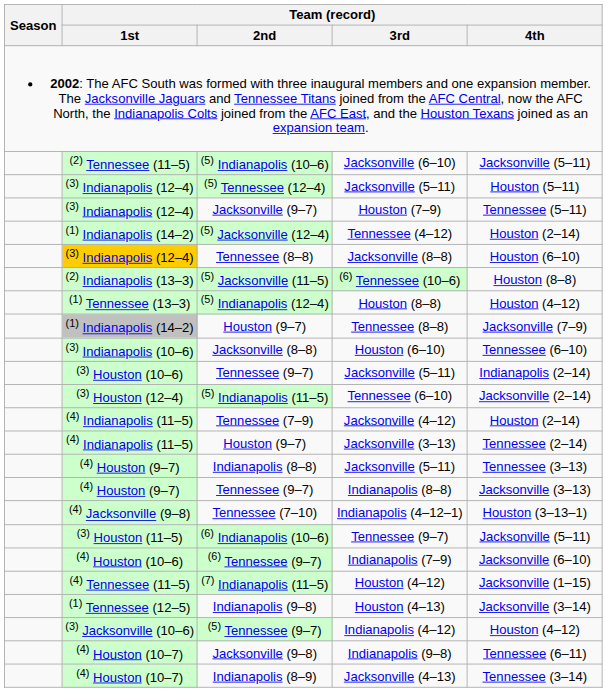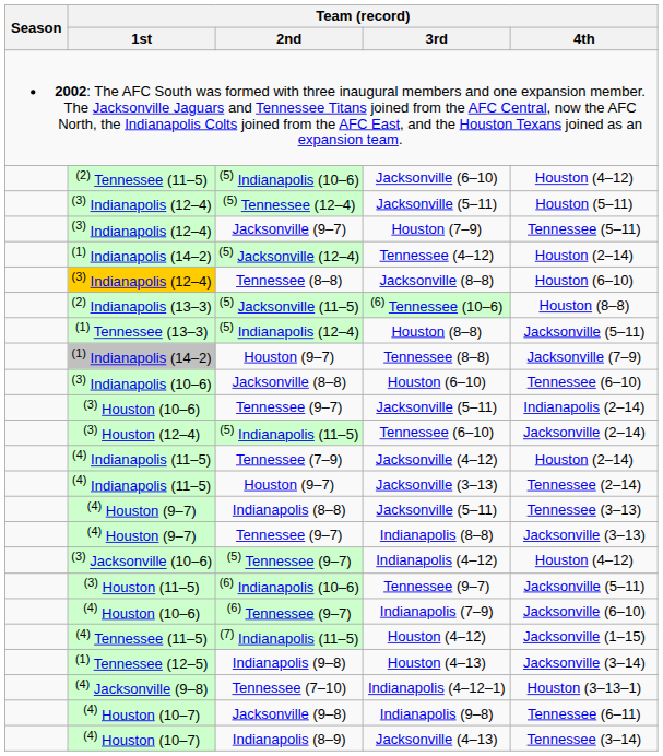 <table class="wikitable" style="text-align:center; font-size:95%">
 <tr>
 <th rowspan="2" width=60px>Season</th>
 <th colspan="4">Team (record)</th>
 </tr>
 <tr>
 <th width=150px>1st</th>
 <th width=150px>2nd</th>
 <th width=150px>3rd</th>
 <th width=150px>4th</th>
 </tr>
 <tr>
 <td colspan="5"><br><ul><li><strong>2002</strong>: The AFC South was formed with three inaugural members and one expansion member. The <a href='#'>Jacksonville Jaguars</a> and <a href='#'>Tennessee Titans</a> joined from the <a href='#'>AFC Central</a>, now the AFC North, the <a href='#'>Indianapolis Colts</a> joined from the <a href='#'>AFC East</a>, and the <a href='#'>Houston Texans</a> joined as an <a href='#'>expansion team</a>.</li></ul></td>
 </tr>
 <tr>
 <td></td>
 <td bgcolor=#CCFFCC><sup>(2)</sup> <a href='#'>Tennessee</a> (11–5)</td>
 <td bgcolor=#CCFFCC><sup>(5)</sup> <a href='#'>Indianapolis</a> (10–6)</td>
 <td><a href='#'>Jacksonville</a> (6–10)</td>
-<td><a href='#'>Jacksonville</a> (5–11)</td>
+<td><a href='#'>Houston</a> (4–12)</td>
 </tr>
 <tr>
 <td></td>
 <td bgcolor=#CCFFCC><sup>(3)</sup> <a href='#'>Indianapolis</a> (12–4)</td>
 <td bgcolor=#CCFFCC><sup>(5)</sup> <a href='#'>Tennessee</a> (12–4)</td>
 <td><a href='#'>Jacksonville</a> (5–11)</td>
 <td><a href='#'>Houston</a> (5–11)</td>
 </tr>
 <tr>
 <td></td>
 <td bgcolor=#CCFFCC><sup>(3)</sup> <a href='#'>Indianapolis</a> (12–4)</td>
 <td><a href='#'>Jacksonville</a> (9–7)</td>
 <td><a href='#'>Houston</a> (7–9)</td>
 <td><a href='#'>Tennessee</a> (5–11)</td>
 </tr>
 <tr>
 <td></td>
 <td bgcolor=#CCFFCC><sup>(1)</sup> <a href='#'>Indianapolis</a> (14–2)</td>
 <td bgcolor=#CCFFCC><sup>(5)</sup> <a href='#'>Jacksonville</a> (12–4)</td>
 <td><a href='#'>Tennessee</a> (4–12)</td>
 <td><a href='#'>Houston</a> (2–14)</td>
 </tr>
 <tr>
 <td></td>
 <td bgcolor=#FFCC00><sup>(3)</sup> <a href='#'>Indianapolis</a> (12–4)</td>
 <td><a href='#'>Tennessee</a> (8–8)</td>
 <td><a href='#'>Jacksonville</a> (8–8)</td>
 <td><a href='#'>Houston</a> (6–10)</td>
 </tr>
 <tr>
 <td></td>
 <td bgcolor=#CCFFCC><sup>(2)</sup> <a href='#'>Indianapolis</a> (13–3)</td>
 <td bgcolor=#CCFFCC><sup>(5)</sup> <a href='#'>Jacksonville</a> (11–5)</td>
 <td bgcolor=#CCFFCC><sup>(6)</sup> <a href='#'>Tennessee</a> (10–6)</td>
 <td><a href='#'>Houston</a> (8–8)</td>
 </tr>
 <tr>
 <td></td>
 <td bgcolor=#CCFFCC><sup>(1)</sup> <a href='#'>Tennessee</a> (13–3)</td>
 <td bgcolor=#CCFFCC><sup>(5)</sup> <a href='#'>Indianapolis</a> (12–4)</td>
 <td><a href='#'>Houston</a> (8–8)</td>
-<td><a href='#'>Houston</a> (4–12)</td>
+<td><a href='#'>Jacksonville</a> (5–11)</td>
 </tr>
 <tr>
 <td></td>
 <td bgcolor=#C0C0C0><sup>(1)</sup> <a href='#'>Indianapolis</a> (14–2)</td>
 <td><a href='#'>Houston</a> (9–7)</td>
 <td><a href='#'>Tennessee</a> (8–8)</td>
 <td><a href='#'>Jacksonville</a> (7–9)</td>
 </tr>
 <tr>
 <td></td>
 <td bgcolor=#CCFFCC><sup>(3)</sup> <a href='#'>Indianapolis</a> (10–6)</td>
 <td><a href='#'>Jacksonville</a> (8–8)</td>
 <td><a href='#'>Houston</a> (6–10)</td>
 <td><a href='#'>Tennessee</a> (6–10)</td>
 </tr>
 <tr>
 <td></td>
 <td bgcolor=#CCFFCC><sup>(3)</sup> <a href='#'>Houston</a> (10–6)</td>
 <td><a href='#'>Tennessee</a> (9–7)</td>
 <td><a href='#'>Jacksonville</a> (5–11)</td>
 <td><a href='#'>Indianapolis</a> (2–14)</td>
 </tr>
 <tr>
 <td></td>
 <td bgcolor=#CCFFCC><sup>(3)</sup> <a href='#'>Houston</a> (12–4)</td>
 <td bgcolor=#CCFFCC><sup>(5)</sup> <a href='#'>Indianapolis</a> (11–5)</td>
 <td><a href='#'>Tennessee</a> (6–10)</td>
 <td><a href='#'>Jacksonville</a> (2–14)</td>
 </tr>
 <tr>
 <td></td>
 <td bgcolor=#CCFFCC><sup>(4)</sup> <a href='#'>Indianapolis</a> (11–5)</td>
 <td><a href='#'>Tennessee</a> (7–9)</td>
 <td><a href='#'>Jacksonville</a> (4–12)</td>
 <td><a href='#'>Houston</a> (2–14)</td>
 </tr>
 <tr>
 <td></td>
 <td bgcolor=#CCFFCC><sup>(4)</sup> <a href='#'>Indianapolis</a> (11–5)</td>
 <td><a href='#'>Houston</a> (9–7)</td>
 <td><a href='#'>Jacksonville</a> (3–13)</td>
 <td><a href='#'>Tennessee</a> (2–14)</td>
 </tr>
 <tr>
 <td></td>
 <td bgcolor=#CCFFCC><sup>(4)</sup> <a href='#'>Houston</a> (9–7)</td>
 <td><a href='#'>Indianapolis</a> (8–8)</td>
 <td><a href='#'>Jacksonville</a> (5–11)</td>
 <td><a href='#'>Tennessee</a> (3–13)</td>
 </tr>
 <tr>
 <td></td>
 <td bgcolor=#CCFFCC><sup>(4)</sup> <a href='#'>Houston</a> (9–7)</td>
 <td><a href='#'>Tennessee</a> (9–7)</td>
 <td><a href='#'>Indianapolis</a> (8–8)</td>
 <td><a href='#'>Jacksonville</a> (3–13)</td>
 </tr>
 <tr>
 <td></td>
-<td bgcolor=#CCFFCC><sup>(4)</sup> <a href='#'>Jacksonville</a> (9–8)</td>
-<td><a href='#'>Tennessee</a> (7–10)</td>
-<td><a href='#'>Indianapolis</a> (4–12–1)</td>
-<td><a href='#'>Houston</a> (3–13–1)</td>
+<td bgcolor=#CCFFCC><sup>(3)</sup> <a href='#'>Jacksonville</a> (10–6)</td>
+<td bgcolor=#CCFFCC><sup>(5)</sup> <a href='#'>Tennessee</a> (9–7)</td>
+<td><a href='#'>Indianapolis</a> (4–12)</td>
+<td><a href='#'>Houston</a> (4–12)</td>
 </tr>
 <tr>
 <td></td>
 <td bgcolor=#CCFFCC><sup>(3)</sup> <a href='#'>Houston</a> (11–5)</td>
 <td bgcolor=#CCFFCC><sup>(6)</sup> <a href='#'>Indianapolis</a> (10–6)</td>
 <td><a href='#'>Tennessee</a> (9–7)</td>
 <td><a href='#'>Jacksonville</a> (5–11)</td>
 </tr>
 <tr>
 <td></td>
 <td bgcolor=#CCFFCC><sup>(4)</sup> <a href='#'>Houston</a> (10–6)</td>
 <td bgcolor=#CCFFCC><sup>(6)</sup> <a href='#'>Tennessee</a> (9–7)</td>
 <td><a href='#'>Indianapolis</a> (7–9)</td>
 <td><a href='#'>Jacksonville</a> (6–10)</td>
 </tr>
 <tr>
 <td></td>
 <td bgcolor=#CCFFCC><sup>(4)</sup> <a href='#'>Tennessee</a> (11–5)</td>
 <td bgcolor=#CCFFCC><sup>(7)</sup> <a href='#'>Indianapolis</a> (11–5)</td>
 <td><a href='#'>Houston</a> (4–12)</td>
 <td><a href='#'>Jacksonville</a> (1–15)</td>
 </tr>
 <tr>
 <td></td>
 <td bgcolor=#CCFFCC><sup>(1)</sup> <a href='#'>Tennessee</a> (12–5)</td>
 <td><a href='#'>Indianapolis</a> (9–8)</td>
 <td><a href='#'>Houston</a> (4–13)</td>
 <td><a href='#'>Jacksonville</a> (3–14)</td>
 </tr>
 <tr>
 <td></td>
-<td bgcolor=#CCFFCC><sup>(3)</sup> <a href='#'>Jacksonville</a> (10–6)</td>
-<td bgcolor=#CCFFCC><sup>(5)</sup> <a href='#'>Tennessee</a> (9–7)</td>
-<td><a href='#'>Indianapolis</a> (4–12)</td>
-<td><a href='#'>Houston</a> (4–12)</td>
+<td bgcolor=#CCFFCC><sup>(4)</sup> <a href='#'>Jacksonville</a> (9–8)</td>
+<td><a href='#'>Tennessee</a> (7–10)</td>
+<td><a href='#'>Indianapolis</a> (4–12–1)</td>
+<td><a href='#'>Houston</a> (3–13–1)</td>
 </tr>
 <tr>
 <td></td>
 <td bgcolor=#CCFFCC><sup>(4)</sup> <a href='#'>Houston</a> (10–7)</td>
 <td><a href='#'>Jacksonville</a> (9–8)</td>
 <td><a href='#'>Indianapolis</a> (9–8)</td>
 <td><a href='#'>Tennessee</a> (6–11)</td>
 </tr>
 <tr>
 <td></td>
 <td bgcolor=#CCFFCC><sup>(4)</sup> <a href='#'>Houston</a> (10–7)</td>
 <td><a href='#'>Indianapolis</a> (8–9)</td>
 <td><a href='#'>Jacksonville</a> (4–13)</td>
 <td><a href='#'>Tennessee</a> (3–14)</td>
 </tr>
 </table>
